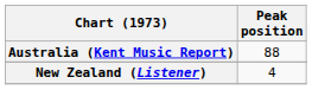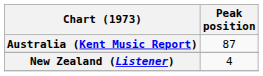 <table class="wikitable sortable plainrowheaders" style="text-align:center">
 <tr>
 <th>Chart (1973)</th>
 <th>Peak<br>position</th>
 </tr>
 <tr>
 <th scope="row">Australia (<a href='#'>Kent Music Report</a>)</th>
-<td>88</td>
+<td>87</td>
 </tr>
 <tr>
 </tr>
 <tr>
 </tr>
 <tr>
 </tr>
 <tr>
 <th scope="row">New Zealand (<em><a href='#'>Listener</a></em>)</th>
 <td>4</td>
 </tr>
 <tr>
 </tr>
 </table>
